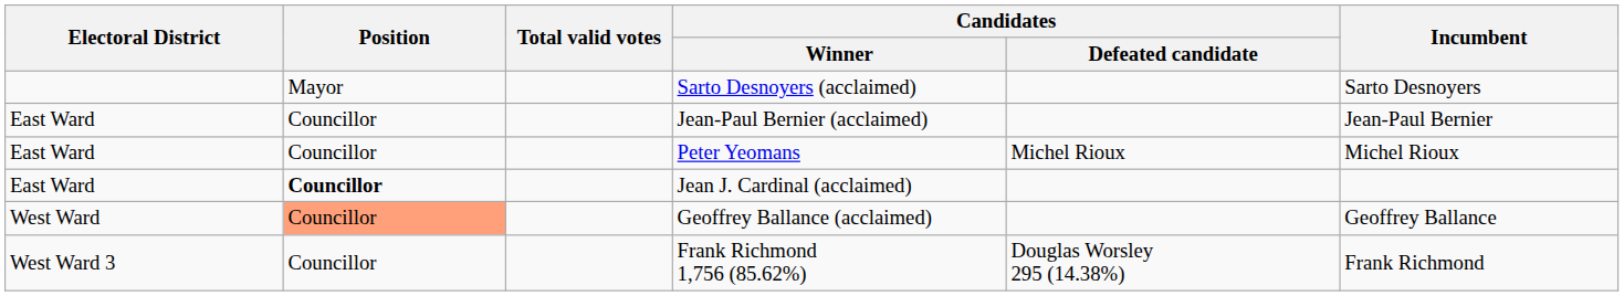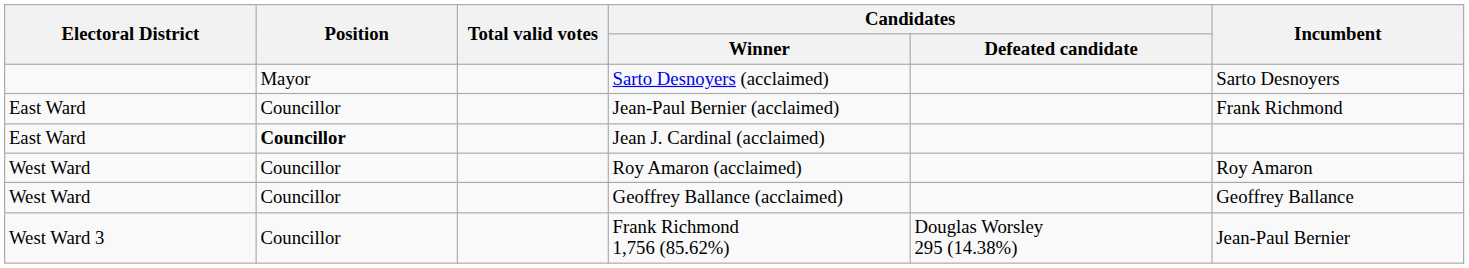 <table class="wikitable">
 <tr>
 <th width=10% rowspan=2>Electoral District</th>
 <th width=8% rowspan=2>Position</th>
 <th width=6% rowspan=2>Total valid votes</th>
 <th colspan=2>Candidates</th>
 <th width=10% rowspan=2>Incumbent</th>
 </tr>
 <tr>
 <th width=12% >Winner</th>
 <th width=12% >Defeated candidate</th>
 </tr>
 <tr>
 <td></td>
 <td>Mayor</td>
 <td></td>
 <td><a href='#'>Sarto Desnoyers</a> (acclaimed)</td>
 <td></td>
 <td>Sarto Desnoyers</td>
 </tr>
 <tr>
 <td>East Ward</td>
 <td>Councillor</td>
 <td></td>
 <td>Jean-Paul Bernier (acclaimed)</td>
 <td></td>
-<td>Jean-Paul Bernier</td>
-</tr>
-<tr>
-<td>East Ward</td>
-<td>Councillor</td>
-<td></td>
-<td><a href='#'>Peter Yeomans</a></td>
-<td>Michel Rioux</td>
-<td>Michel Rioux</td>
+<td>Frank Richmond</td>
 </tr>
 <tr>
 <td>East Ward</td>
 <td><strong>Councillor</strong></td>
 <td></td>
 <td>Jean J. Cardinal (acclaimed)</td>
 <td></td>
 <td></td>
 </tr>
 <tr>
 <td>West Ward</td>
-<td style="background: lightsalmon;">Councillor</td>
+<td>Councillor</td>
+<td></td>
+<td>Roy Amaron (acclaimed)</td>
+<td></td>
+<td>Roy Amaron</td>
+</tr>
+<tr>
+<td>West Ward</td>
+<td>Councillor</td>
 <td></td>
 <td>Geoffrey Ballance (acclaimed)</td>
 <td></td>
 <td>Geoffrey Ballance</td>
 </tr>
 <tr>
 <td>West Ward 3</td>
 <td>Councillor</td>
 <td></td>
 <td>Frank Richmond<br>1,756 (85.62%)</td>
 <td>Douglas Worsley<br>295 (14.38%)</td>
-<td>Frank Richmond</td>
+<td>Jean-Paul Bernier</td>
 </tr>
 </table>
